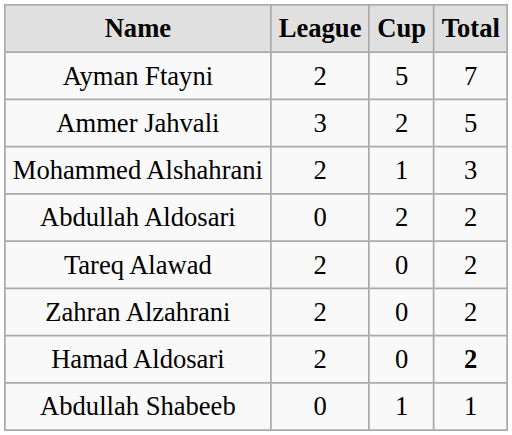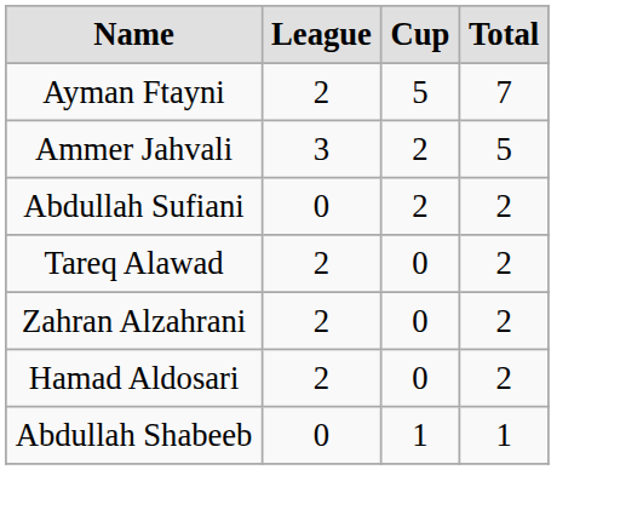 <table class="sortable" border="2" cellpadding="4" cellspacing="0" style="text-align:center; margin: 1em 1em 1em 0; background: #f9f9f9; border: 1px #aaa solid; border-collapse: collapse; font-size: 95%;">
 <tr bgcolor="#E0E0E0">
 <th !style="width:  30px;">Name</th>
 <th !style="width:  30px;">League</th>
 <th !style="width:  30px;">Cup</th>
 <th !style="width:  30px;">Total</th>
 </tr>
 <tr>
 <td>Ayman Ftayni</td>
 <td>2</td>
 <td>5</td>
 <td>7</td>
 </tr>
 <tr>
 <td>Ammer Jahvali</td>
 <td>3</td>
 <td>2</td>
 <td>5</td>
 </tr>
 <tr>
-<td>Mohammed Alshahrani</td>
-<td>2</td>
-<td>1</td>
-<td>3</td>
-</tr>
-<tr>
-<td>Abdullah Aldosari</td>
+<td>Abdullah Sufiani</td>
 <td>0</td>
 <td>2</td>
 <td>2</td>
 </tr>
 <tr>
 <td>Tareq Alawad</td>
 <td>2</td>
 <td>0</td>
 <td>2</td>
 </tr>
 <tr>
 <td>Zahran Alzahrani</td>
 <td>2</td>
 <td>0</td>
 <td>2</td>
 </tr>
 <tr>
 <td>Hamad Aldosari</td>
 <td>2</td>
 <td>0</td>
-<td><strong>2</strong></td>
+<td>2</td>
 </tr>
 <tr>
 <td>Abdullah Shabeeb</td>
 <td>0</td>
 <td>1</td>
 <td>1</td>
 </tr>
 </table>
